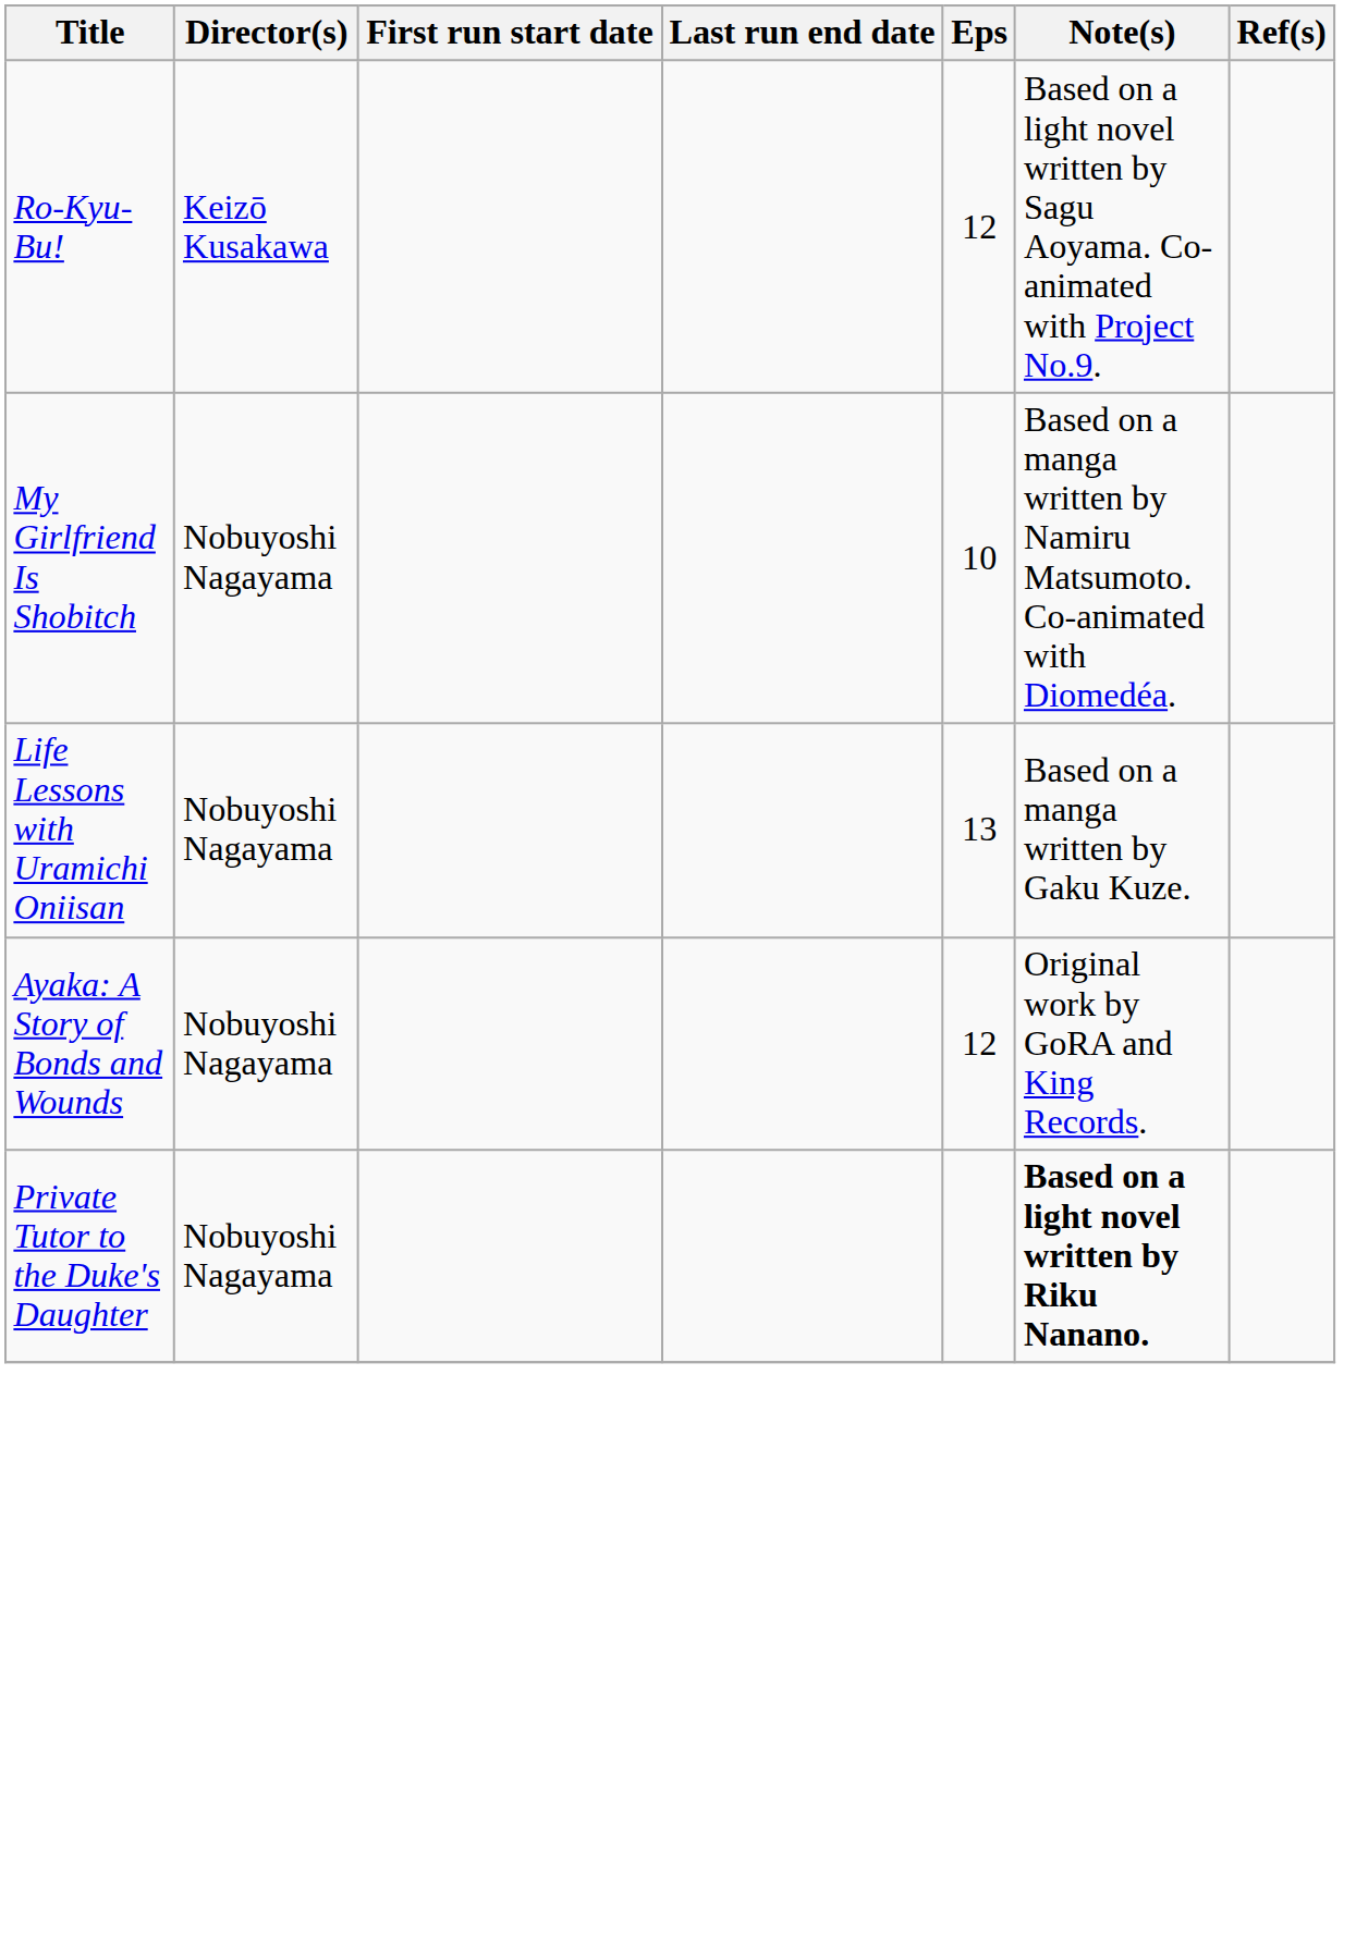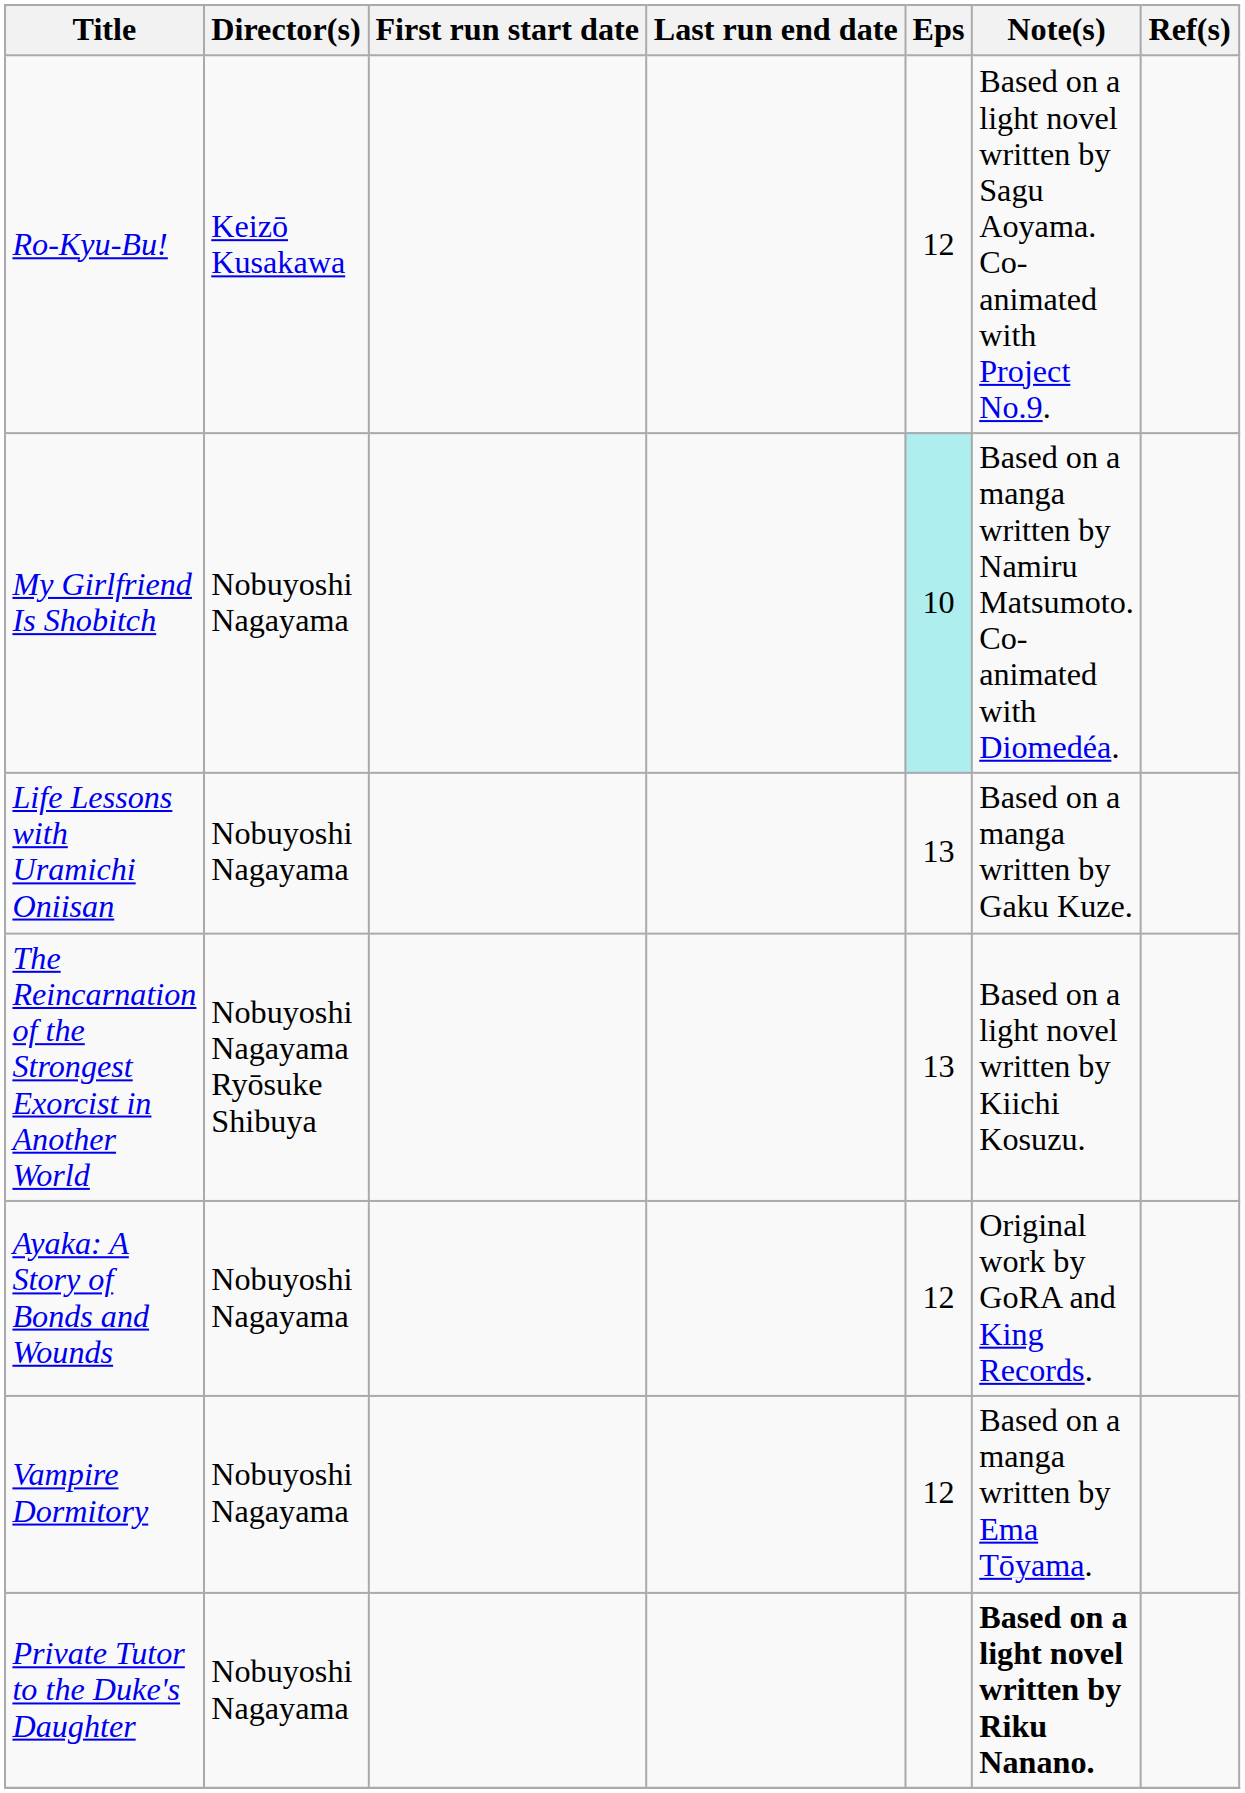 <table class="wikitable sortable">
 <tr>
 <th scope="col">Title</th>
 <th scope="col">Director(s)</th>
 <th scope="col" nowrap>First run start date</th>
 <th scope="col" nowrap>Last run end date</th>
 <th scope="col" class="unsortable">Eps</th>
 <th scope="col" class="unsortable">Note(s)</th>
 <th scope="col" class="unsortable">Ref(s)</th>
 </tr>
 <tr>
 <td><em><a href='#'>Ro-Kyu-Bu!</a></em></td>
 <td><a href='#'>Keizō Kusakawa</a></td>
 <td></td>
 <td></td>
 <td style="text-align:center">12</td>
 <td>Based on a light novel written by Sagu Aoyama. Co-animated with <a href='#'>Project No.9</a>.</td>
 <td style="text-align:center"></td>
 </tr>
 <tr>
 <td><em><a href='#'>My Girlfriend Is Shobitch</a></em></td>
 <td>Nobuyoshi Nagayama</td>
 <td></td>
 <td></td>
-<td style="text-align:center">10</td>
+<td style="background: paleturquoise; text-align:center">10</td>
 <td>Based on a manga written by Namiru Matsumoto. Co-animated with <a href='#'>Diomedéa</a>.</td>
 <td style="text-align:center"></td>
 </tr>
 <tr>
 <td><em><a href='#'>Life Lessons with Uramichi Oniisan</a></em></td>
 <td>Nobuyoshi Nagayama</td>
 <td></td>
 <td></td>
 <td style="text-align:center">13</td>
 <td>Based on a manga written by Gaku Kuze.</td>
 <td style="text-align:center"></td>
 </tr>
 <tr>
+<td><em><a href='#'>The Reincarnation of the Strongest Exorcist in Another World</a></em></td>
+<td>Nobuyoshi Nagayama <br>Ryōsuke Shibuya</td>
+<td></td>
+<td></td>
+<td style="text-align:center">13</td>
+<td>Based on a light novel written by Kiichi Kosuzu.</td>
+<td style="text-align:center"></td>
+</tr>
+<tr>
 <td><em><a href='#'>Ayaka: A Story of Bonds and Wounds</a></em></td>
 <td>Nobuyoshi Nagayama</td>
 <td></td>
 <td></td>
 <td style="text-align:center">12</td>
 <td>Original work by GoRA and <a href='#'>King Records</a>.</td>
+<td style="text-align:center"></td>
+</tr>
+<tr>
+<td><em><a href='#'>Vampire Dormitory</a></em></td>
+<td>Nobuyoshi Nagayama</td>
+<td></td>
+<td></td>
+<td style="text-align:center">12</td>
+<td>Based on a manga written by <a href='#'>Ema Tōyama</a>.</td>
 <td style="text-align:center"></td>
 </tr>
 <tr>
 <td><em><a href='#'>Private Tutor to the Duke's Daughter</a></em></td>
 <td>Nobuyoshi Nagayama</td>
 <td></td>
 <td></td>
 <td style="text-align:center"></td>
 <td><strong>Based on a light novel written by Riku Nanano.</strong></td>
 <td style="text-align:center"></td>
 </tr>
 <tr>
 </tr>
 </table>
